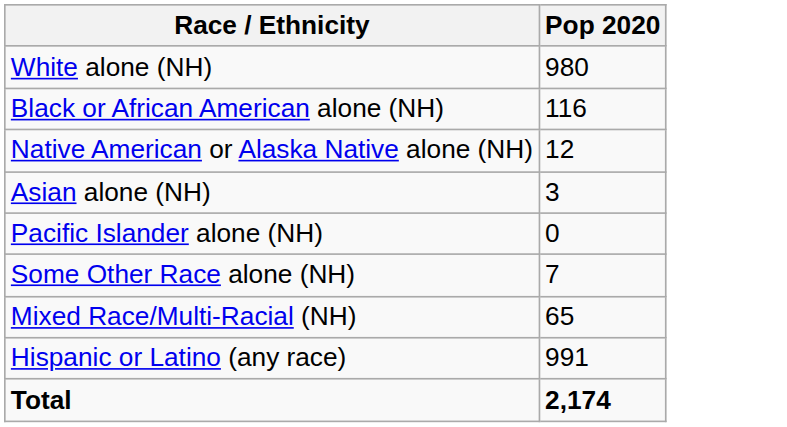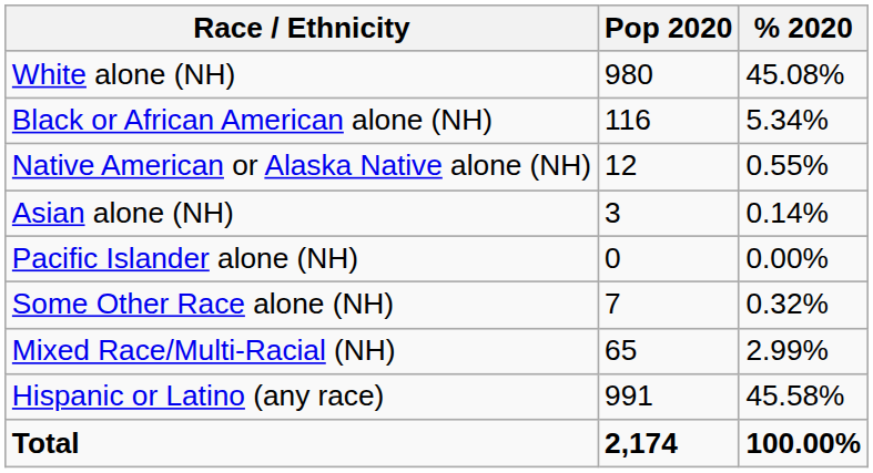 <table class="wikitable">
 <tr>
 <th>Race / Ethnicity</th>
 <th>Pop 2020</th>
+<th>% 2020</th>
 </tr>
 <tr>
 <td><a href='#'>White</a> alone (NH)</td>
 <td>980</td>
+<td>45.08%</td>
 </tr>
 <tr>
 <td><a href='#'>Black or African American</a> alone (NH)</td>
 <td>116</td>
+<td>5.34%</td>
 </tr>
 <tr>
 <td><a href='#'>Native American</a> or <a href='#'>Alaska Native</a> alone (NH)</td>
 <td>12</td>
+<td>0.55%</td>
 </tr>
 <tr>
 <td><a href='#'>Asian</a> alone (NH)</td>
 <td>3</td>
+<td>0.14%</td>
 </tr>
 <tr>
 <td><a href='#'>Pacific Islander</a> alone (NH)</td>
 <td>0</td>
+<td>0.00%</td>
 </tr>
 <tr>
 <td><a href='#'>Some Other Race</a> alone (NH)</td>
 <td>7</td>
+<td>0.32%</td>
 </tr>
 <tr>
 <td><a href='#'>Mixed Race/Multi-Racial</a> (NH)</td>
 <td>65</td>
+<td>2.99%</td>
 </tr>
 <tr>
 <td><a href='#'>Hispanic or Latino</a> (any race)</td>
 <td>991</td>
+<td>45.58%</td>
 </tr>
 <tr>
 <td><strong>Total</strong></td>
 <td><strong>2,174</strong></td>
+<td><strong>100.00%</strong></td>
 </tr>
 </table>
